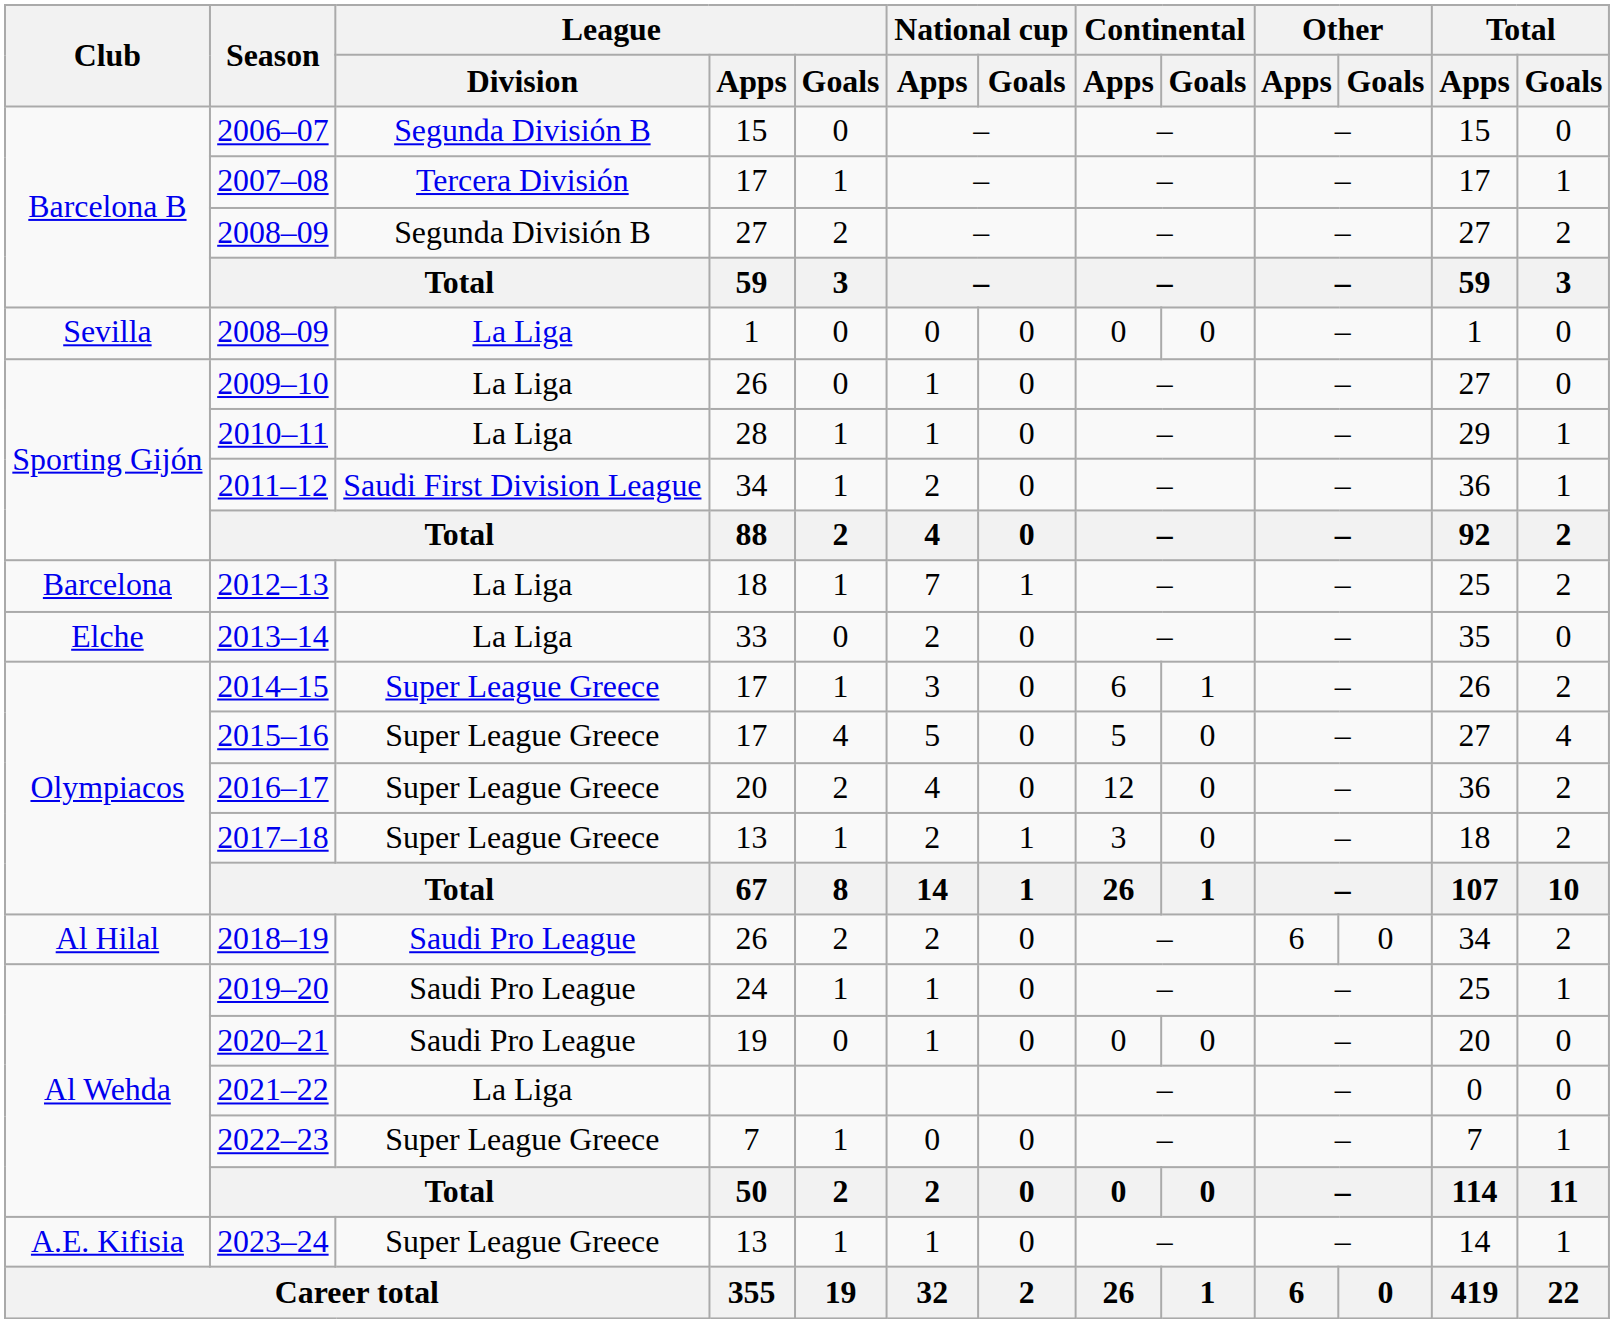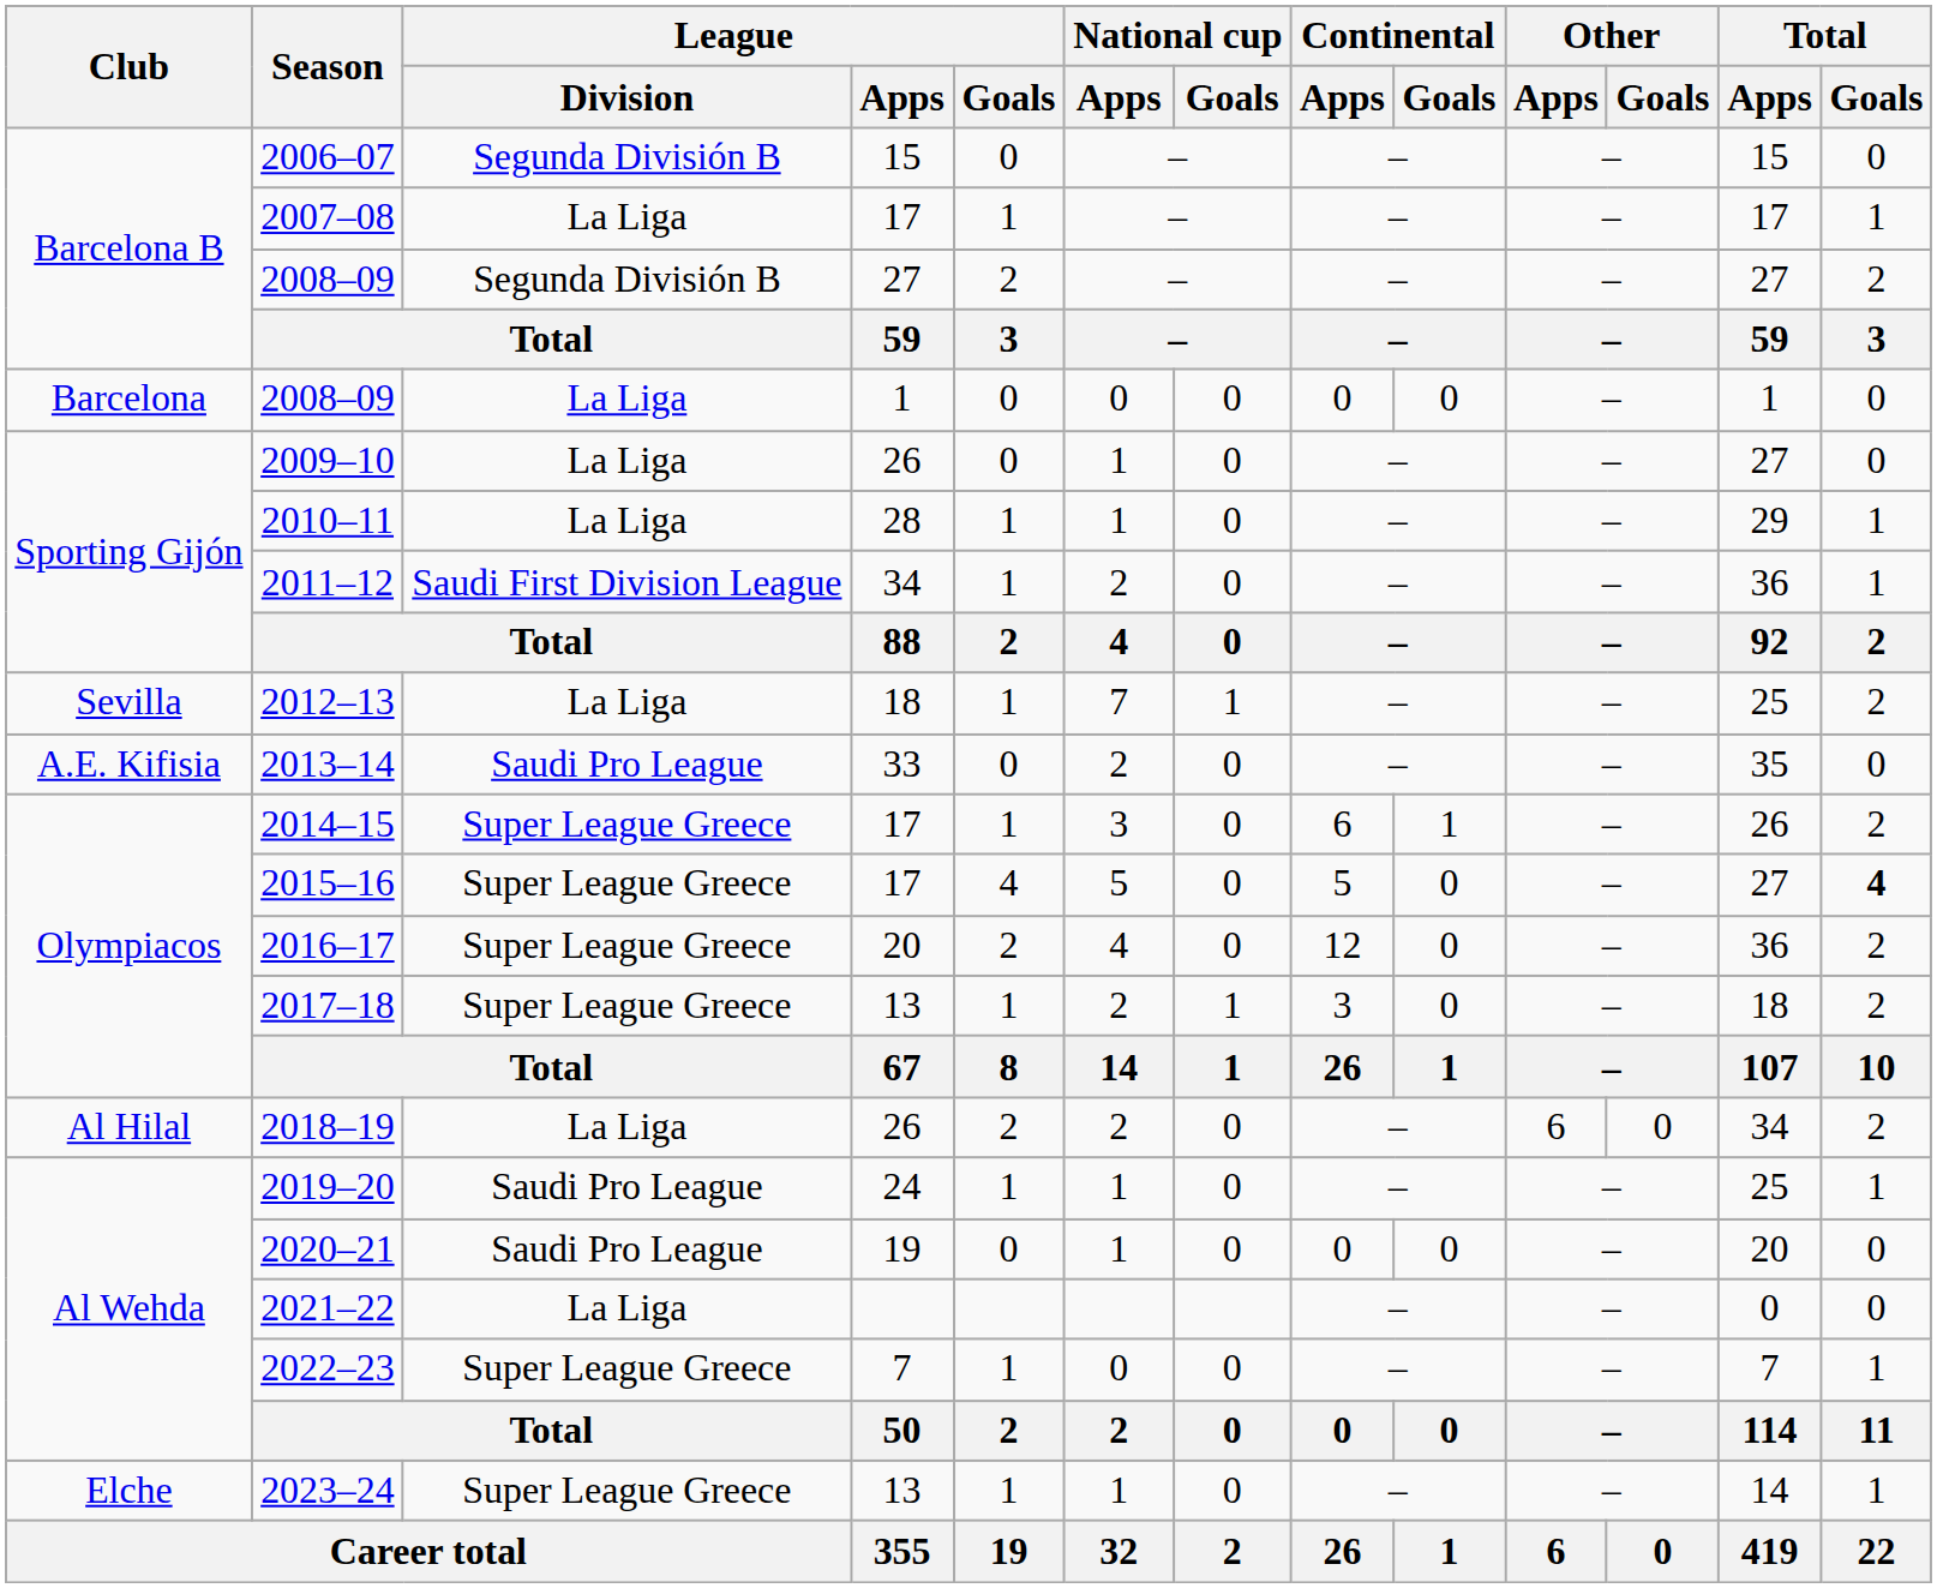 <table class="wikitable" style="text-align:center">
 <tr>
 <th rowspan="2">Club</th>
 <th rowspan="2">Season</th>
 <th colspan="3">League</th>
 <th colspan="2">National cup</th>
 <th colspan="2">Continental</th>
 <th colspan="2">Other</th>
 <th colspan="2">Total</th>
 </tr>
 <tr>
 <th>Division</th>
 <th>Apps</th>
 <th>Goals</th>
 <th>Apps</th>
 <th>Goals</th>
 <th>Apps</th>
 <th>Goals</th>
 <th>Apps</th>
 <th>Goals</th>
 <th>Apps</th>
 <th>Goals</th>
 </tr>
 <tr>
 <td rowspan="4"><a href='#'>Barcelona B</a></td>
 <td><a href='#'>2006–07</a></td>
 <td><a href='#'>Segunda División B</a></td>
 <td>15</td>
 <td>0</td>
 <td colspan="2">–</td>
 <td colspan="2">–</td>
 <td colspan="2">–</td>
 <td>15</td>
 <td>0</td>
 </tr>
 <tr>
 <td><a href='#'>2007–08</a></td>
-<td><a href='#'>Tercera División</a></td>
+<td>La Liga</td>
 <td>17</td>
 <td>1</td>
 <td colspan="2">–</td>
 <td colspan="2">–</td>
 <td colspan="2">–</td>
 <td>17</td>
 <td>1</td>
 </tr>
 <tr>
 <td><a href='#'>2008–09</a></td>
 <td>Segunda División B</td>
 <td>27</td>
 <td>2</td>
 <td colspan="2">–</td>
 <td colspan="2">–</td>
 <td colspan="2">–</td>
 <td>27</td>
 <td>2</td>
 </tr>
 <tr>
 <th colspan="2">Total</th>
 <th>59</th>
 <th>3</th>
 <th colspan="2">–</th>
 <th colspan="2">–</th>
 <th colspan="2">–</th>
 <th>59</th>
 <th>3</th>
 </tr>
 <tr>
-<td><a href='#'>Sevilla</a></td>
+<td><a href='#'>Barcelona</a></td>
 <td><a href='#'>2008–09</a></td>
 <td><a href='#'>La Liga</a></td>
 <td>1</td>
 <td>0</td>
 <td>0</td>
 <td>0</td>
 <td>0</td>
 <td>0</td>
 <td colspan="2">–</td>
 <td>1</td>
 <td>0</td>
 </tr>
 <tr>
 <td rowspan="4"><a href='#'>Sporting Gijón</a></td>
 <td><a href='#'>2009–10</a></td>
 <td>La Liga</td>
 <td>26</td>
 <td>0</td>
 <td>1</td>
 <td>0</td>
 <td colspan="2">–</td>
 <td colspan="2">–</td>
 <td>27</td>
 <td>0</td>
 </tr>
 <tr>
 <td><a href='#'>2010–11</a></td>
 <td>La Liga</td>
 <td>28</td>
 <td>1</td>
 <td>1</td>
 <td>0</td>
 <td colspan="2">–</td>
 <td colspan="2">–</td>
 <td>29</td>
 <td>1</td>
 </tr>
 <tr>
 <td><a href='#'>2011–12</a></td>
 <td><a href='#'>Saudi First Division League</a></td>
 <td>34</td>
 <td>1</td>
 <td>2</td>
 <td>0</td>
 <td colspan="2">–</td>
 <td colspan="2">–</td>
 <td>36</td>
 <td>1</td>
 </tr>
 <tr>
 <th colspan="2">Total</th>
 <th>88</th>
 <th>2</th>
 <th>4</th>
 <th>0</th>
 <th colspan="2">–</th>
 <th colspan="2">–</th>
 <th>92</th>
 <th>2</th>
 </tr>
 <tr>
-<td><a href='#'>Barcelona</a></td>
+<td><a href='#'>Sevilla</a></td>
 <td><a href='#'>2012–13</a></td>
 <td>La Liga</td>
 <td>18</td>
 <td>1</td>
 <td>7</td>
 <td>1</td>
 <td colspan="2">–</td>
 <td colspan="2">–</td>
 <td>25</td>
 <td>2</td>
 </tr>
 <tr>
-<td><a href='#'>Elche</a></td>
+<td><a href='#'>A.E. Kifisia</a></td>
 <td><a href='#'>2013–14</a></td>
-<td>La Liga</td>
+<td><a href='#'>Saudi Pro League</a></td>
 <td>33</td>
 <td>0</td>
 <td>2</td>
 <td>0</td>
 <td colspan="2">–</td>
 <td colspan="2">–</td>
 <td>35</td>
 <td>0</td>
 </tr>
 <tr>
 <td rowspan="5"><a href='#'>Olympiacos</a></td>
 <td><a href='#'>2014–15</a></td>
 <td><a href='#'>Super League Greece</a></td>
 <td>17</td>
 <td>1</td>
 <td>3</td>
 <td>0</td>
 <td>6</td>
 <td>1</td>
 <td colspan="2">–</td>
 <td>26</td>
 <td>2</td>
 </tr>
 <tr>
 <td><a href='#'>2015–16</a></td>
 <td>Super League Greece</td>
 <td>17</td>
 <td>4</td>
 <td>5</td>
 <td>0</td>
 <td>5</td>
 <td>0</td>
 <td colspan="2">–</td>
 <td>27</td>
-<td>4</td>
+<td><strong>4</strong></td>
 </tr>
 <tr>
 <td><a href='#'>2016–17</a></td>
 <td>Super League Greece</td>
 <td>20</td>
 <td>2</td>
 <td>4</td>
 <td>0</td>
 <td>12</td>
 <td>0</td>
 <td colspan="2">–</td>
 <td>36</td>
 <td>2</td>
 </tr>
 <tr>
 <td><a href='#'>2017–18</a></td>
 <td>Super League Greece</td>
 <td>13</td>
 <td>1</td>
 <td>2</td>
 <td>1</td>
 <td>3</td>
 <td>0</td>
 <td colspan="2">–</td>
 <td>18</td>
 <td>2</td>
 </tr>
 <tr>
 <th colspan="2">Total</th>
 <th>67</th>
 <th>8</th>
 <th>14</th>
 <th>1</th>
 <th>26</th>
 <th>1</th>
 <th colspan="2">–</th>
 <th>107</th>
 <th>10</th>
 </tr>
 <tr>
 <td><a href='#'>Al Hilal</a></td>
 <td><a href='#'>2018–19</a></td>
-<td><a href='#'>Saudi Pro League</a></td>
+<td>La Liga</td>
 <td>26</td>
 <td>2</td>
 <td>2</td>
 <td>0</td>
 <td colspan="2">–</td>
 <td>6</td>
 <td>0</td>
 <td>34</td>
 <td>2</td>
 </tr>
 <tr>
 <td rowspan="5"><a href='#'>Al Wehda</a></td>
 <td><a href='#'>2019–20</a></td>
 <td>Saudi Pro League</td>
 <td>24</td>
 <td>1</td>
 <td>1</td>
 <td>0</td>
 <td colspan="2">–</td>
 <td colspan="2">–</td>
 <td>25</td>
 <td>1</td>
 </tr>
 <tr>
 <td><a href='#'>2020–21</a></td>
 <td>Saudi Pro League</td>
 <td>19</td>
 <td>0</td>
 <td>1</td>
 <td>0</td>
 <td>0</td>
 <td>0</td>
 <td colspan="2">–</td>
 <td>20</td>
 <td>0</td>
 </tr>
 <tr>
 <td><a href='#'>2021–22</a></td>
 <td>La Liga</td>
 <td></td>
 <td></td>
 <td></td>
 <td></td>
 <td colspan="2">–</td>
 <td colspan="2">–</td>
 <td>0</td>
 <td>0</td>
 </tr>
 <tr>
 <td><a href='#'>2022–23</a></td>
 <td>Super League Greece</td>
 <td>7</td>
 <td>1</td>
 <td>0</td>
 <td>0</td>
 <td colspan="2">–</td>
 <td colspan="2">–</td>
 <td>7</td>
 <td>1</td>
 </tr>
 <tr>
 <th colspan="2">Total</th>
 <th>50</th>
 <th>2</th>
 <th>2</th>
 <th>0</th>
 <th>0</th>
 <th>0</th>
 <th colspan="2">–</th>
 <th>114</th>
 <th>11</th>
 </tr>
 <tr>
-<td><a href='#'>A.E. Kifisia</a></td>
+<td><a href='#'>Elche</a></td>
 <td><a href='#'>2023–24</a></td>
 <td>Super League Greece</td>
 <td>13</td>
 <td>1</td>
 <td>1</td>
 <td>0</td>
 <td colspan="2">–</td>
 <td colspan="2">–</td>
 <td>14</td>
 <td>1</td>
 </tr>
 <tr>
 <th colspan="3">Career total</th>
 <th>355</th>
 <th>19</th>
 <th>32</th>
 <th>2</th>
 <th>26</th>
 <th>1</th>
 <th>6</th>
 <th>0</th>
 <th>419</th>
 <th>22</th>
 </tr>
 </table>
